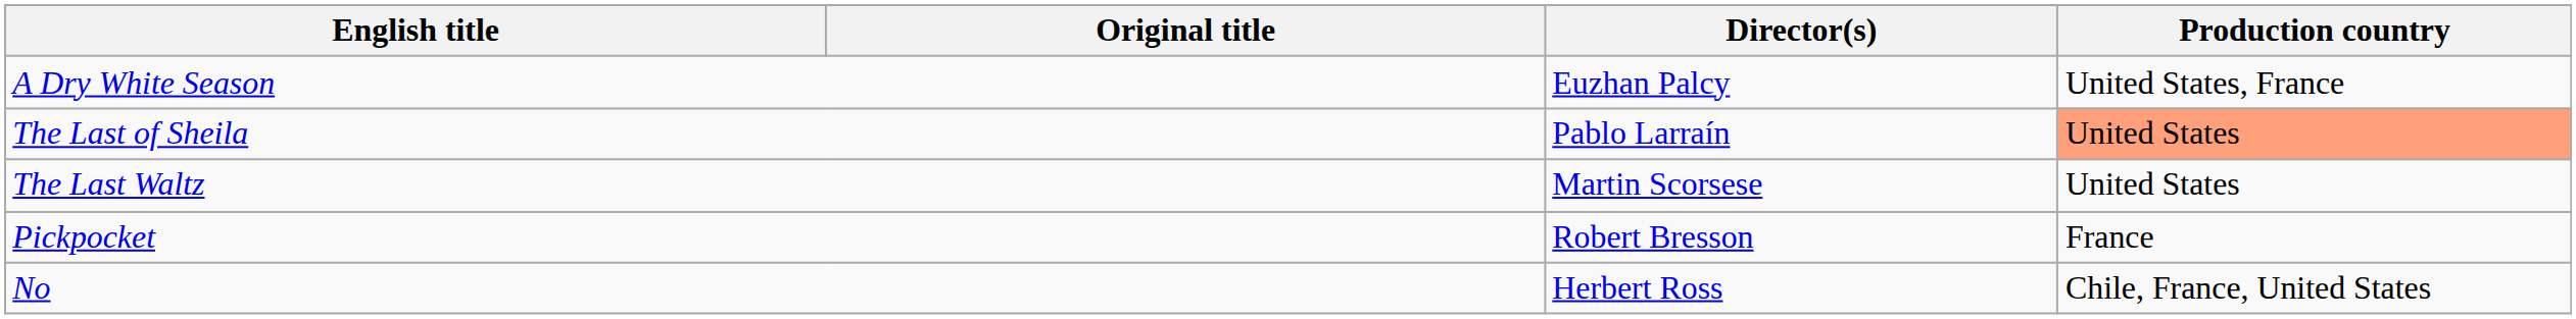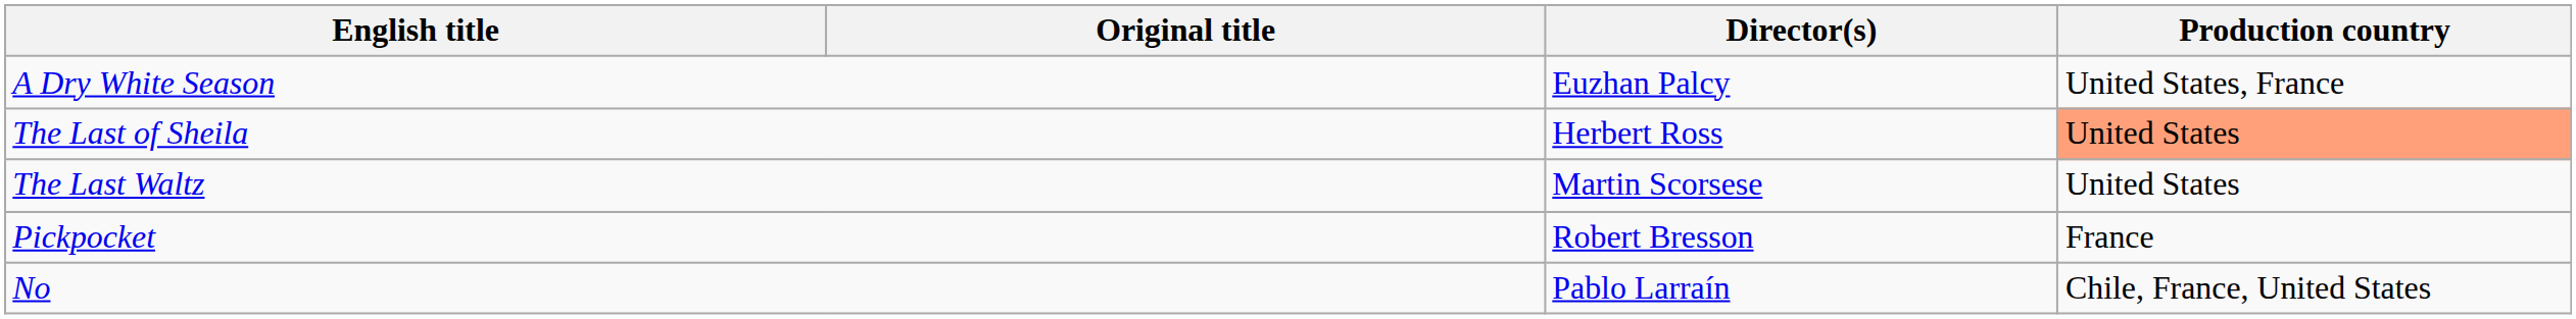 <table class="wikitable" width=100%>
 <tr>
 <th scope="col" width="32%">English title</th>
 <th scope="col" width="28%">Original title</th>
 <th scope="col" width="20%">Director(s)</th>
 <th scope="col" width="20%">Production country</th>
 </tr>
 <tr>
 <td colspan=2><em><a href='#'>A Dry White Season</a></em></td>
 <td><a href='#'>Euzhan Palcy</a></td>
 <td>United States, France</td>
 </tr>
 <tr>
 <td colspan=2><em><a href='#'>The Last of Sheila</a></em></td>
-<td><a href='#'>Pablo Larraín</a></td>
+<td><a href='#'>Herbert Ross</a></td>
 <td style="background: lightsalmon;">United States</td>
 </tr>
 <tr>
 <td colspan=2><em><a href='#'>The Last Waltz</a></em></td>
 <td><a href='#'>Martin Scorsese</a></td>
 <td>United States</td>
 </tr>
 <tr>
 <td colspan=2><em><a href='#'>Pickpocket</a></em></td>
 <td><a href='#'>Robert Bresson</a></td>
 <td>France</td>
 </tr>
 <tr>
 <td colspan=2><em><a href='#'>No</a></em></td>
-<td><a href='#'>Herbert Ross</a></td>
+<td><a href='#'>Pablo Larraín</a></td>
 <td>Chile, France, United States</td>
 </tr>
 </table>
